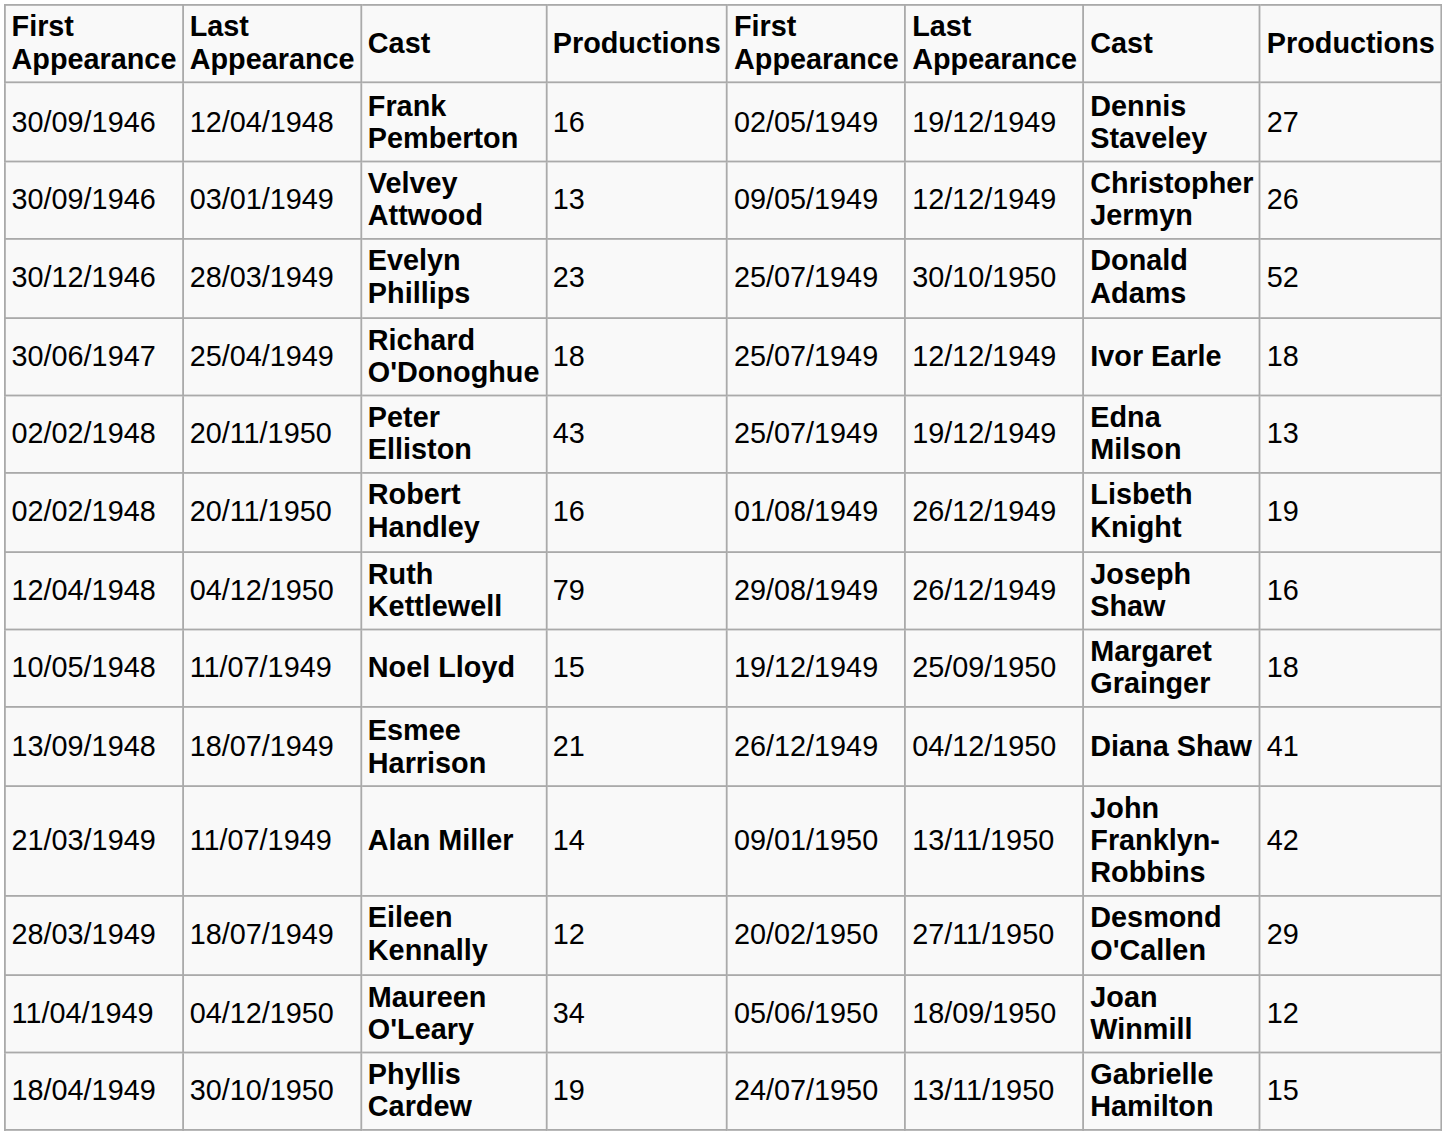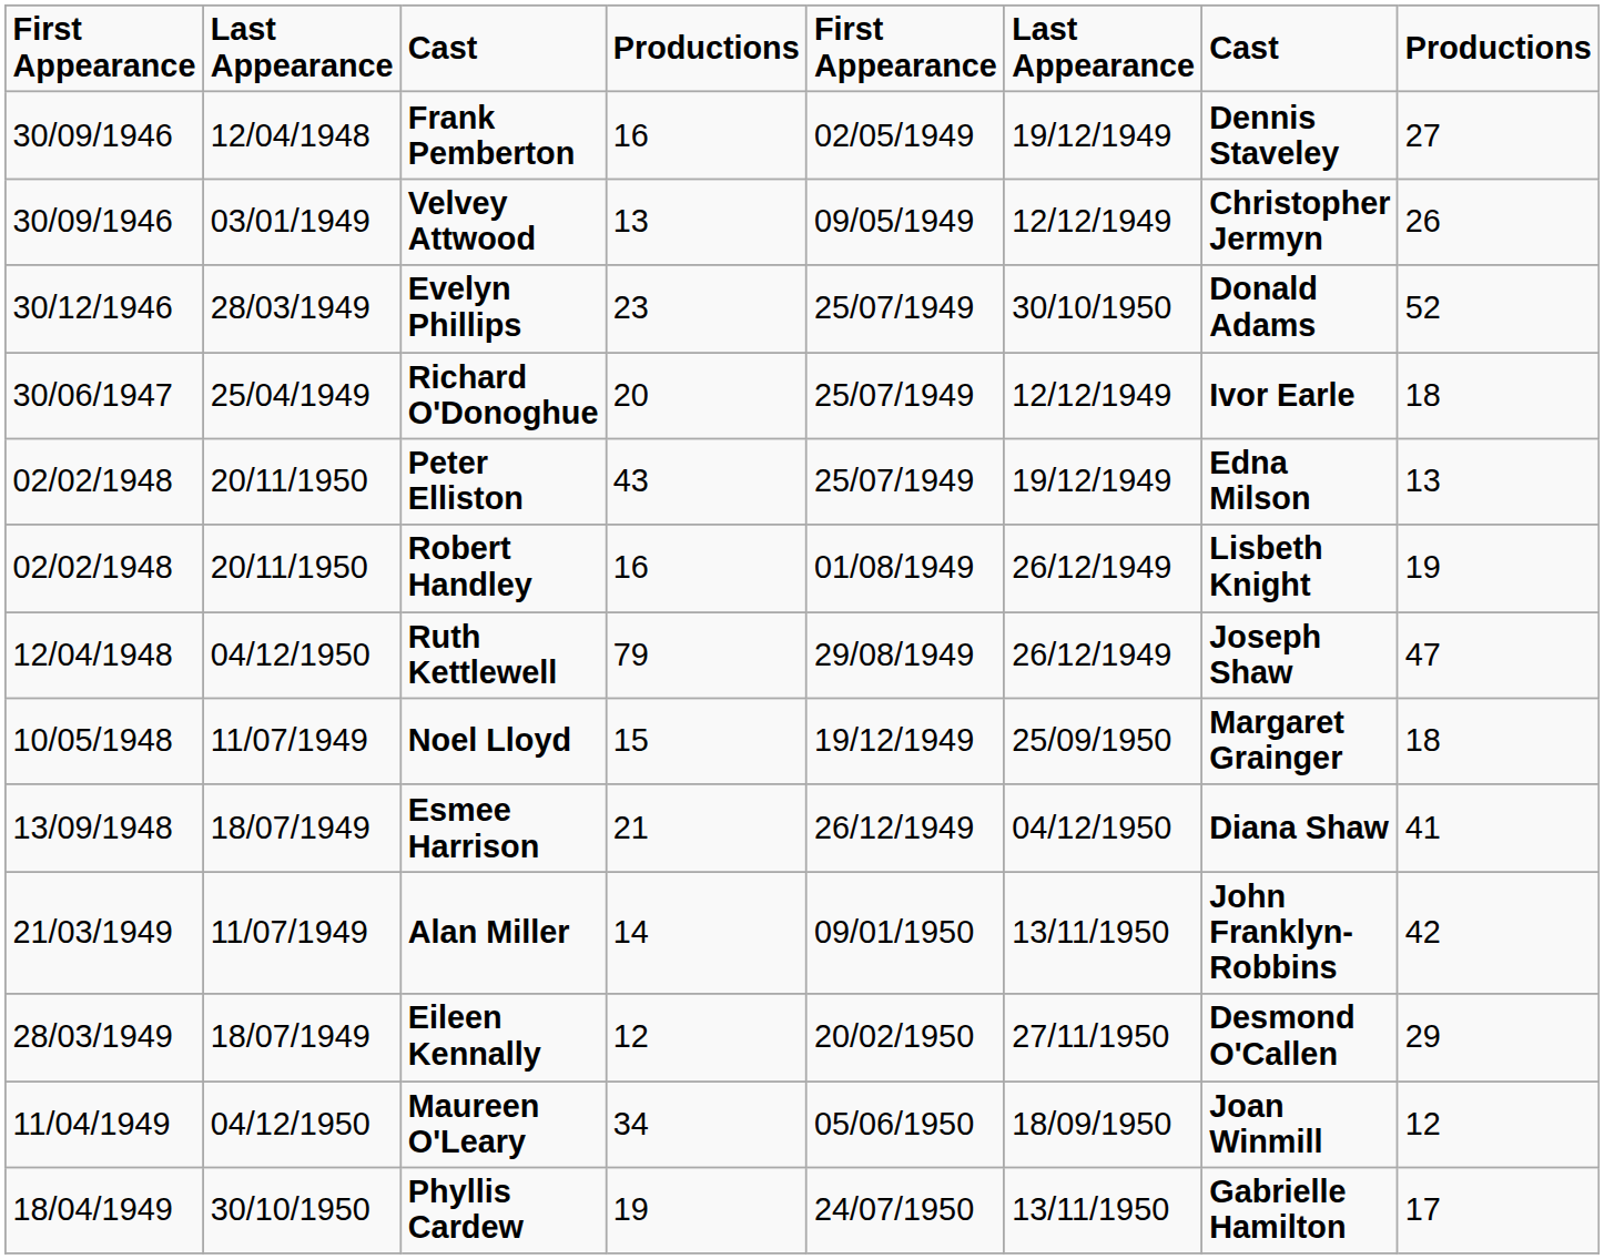 <table class="wikitable">
 <tr>
 <td><strong>First Appearance</strong></td>
 <td><strong>Last Appearance</strong></td>
 <td><strong>Cast</strong></td>
 <td><strong>Productions</strong></td>
 <td><strong>First Appearance</strong></td>
 <td><strong>Last Appearance</strong></td>
 <td><strong>Cast</strong></td>
 <td><strong>Productions</strong></td>
 </tr>
 <tr>
 <td>30/09/1946</td>
 <td>12/04/1948</td>
 <td><strong>Frank Pemberton</strong></td>
 <td>16</td>
 <td>02/05/1949</td>
 <td>19/12/1949</td>
 <td><strong>Dennis Staveley</strong></td>
 <td>27</td>
 </tr>
 <tr>
 <td>30/09/1946</td>
 <td>03/01/1949</td>
 <td><strong>Velvey Attwood</strong></td>
 <td>13</td>
 <td>09/05/1949</td>
 <td>12/12/1949</td>
 <td><strong>Christopher Jermyn</strong></td>
 <td>26</td>
 </tr>
 <tr>
 <td>30/12/1946</td>
 <td>28/03/1949</td>
 <td><strong>Evelyn Phillips</strong></td>
 <td>23</td>
 <td>25/07/1949</td>
 <td>30/10/1950</td>
 <td><strong>Donald Adams</strong></td>
 <td>52</td>
 </tr>
 <tr>
 <td>30/06/1947</td>
 <td>25/04/1949</td>
 <td><strong>Richard O'Donoghue</strong></td>
-<td>18</td>
+<td>20</td>
 <td>25/07/1949</td>
 <td>12/12/1949</td>
 <td><strong>Ivor Earle</strong></td>
 <td>18</td>
 </tr>
 <tr>
 <td>02/02/1948</td>
 <td>20/11/1950</td>
 <td><strong>Peter Elliston</strong></td>
 <td>43</td>
 <td>25/07/1949</td>
 <td>19/12/1949</td>
 <td><strong>Edna Milson</strong></td>
 <td>13</td>
 </tr>
 <tr>
 <td>02/02/1948</td>
 <td>20/11/1950</td>
 <td><strong>Robert Handley</strong></td>
 <td>16</td>
 <td>01/08/1949</td>
 <td>26/12/1949</td>
 <td><strong>Lisbeth Knight</strong></td>
 <td>19</td>
 </tr>
 <tr>
 <td>12/04/1948</td>
 <td>04/12/1950</td>
 <td><strong>Ruth Kettlewell</strong></td>
 <td>79</td>
 <td>29/08/1949</td>
 <td>26/12/1949</td>
 <td><strong>Joseph Shaw</strong></td>
-<td>16</td>
+<td>47</td>
 </tr>
 <tr>
 <td>10/05/1948</td>
 <td>11/07/1949</td>
 <td><strong>Noel Lloyd</strong></td>
 <td>15</td>
 <td>19/12/1949</td>
 <td>25/09/1950</td>
 <td><strong>Margaret Grainger</strong></td>
 <td>18</td>
 </tr>
 <tr>
 <td>13/09/1948</td>
 <td>18/07/1949</td>
 <td><strong>Esmee Harrison</strong></td>
 <td>21</td>
 <td>26/12/1949</td>
 <td>04/12/1950</td>
 <td><strong>Diana Shaw</strong></td>
 <td>41</td>
 </tr>
 <tr>
 <td>21/03/1949</td>
 <td>11/07/1949</td>
 <td><strong>Alan Miller</strong></td>
 <td>14</td>
 <td>09/01/1950</td>
 <td>13/11/1950</td>
 <td><strong>John Franklyn-Robbins</strong></td>
 <td>42</td>
 </tr>
 <tr>
 <td>28/03/1949</td>
 <td>18/07/1949</td>
 <td><strong>Eileen Kennally</strong></td>
 <td>12</td>
 <td>20/02/1950</td>
 <td>27/11/1950</td>
 <td><strong>Desmond O'Callen</strong></td>
 <td>29</td>
 </tr>
 <tr>
 <td>11/04/1949</td>
 <td>04/12/1950</td>
 <td><strong>Maureen O'Leary</strong></td>
 <td>34</td>
 <td>05/06/1950</td>
 <td>18/09/1950</td>
 <td><strong>Joan Winmill</strong></td>
 <td>12</td>
 </tr>
 <tr>
 <td>18/04/1949</td>
 <td>30/10/1950</td>
 <td><strong>Phyllis Cardew</strong></td>
 <td>19</td>
 <td>24/07/1950</td>
 <td>13/11/1950</td>
 <td><strong>Gabrielle Hamilton</strong></td>
-<td>15</td>
+<td>17</td>
 </tr>
 </table>
